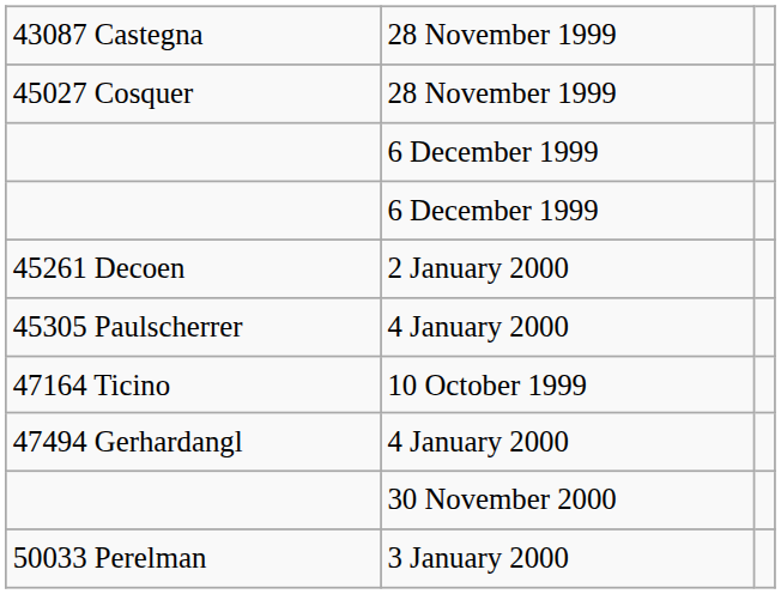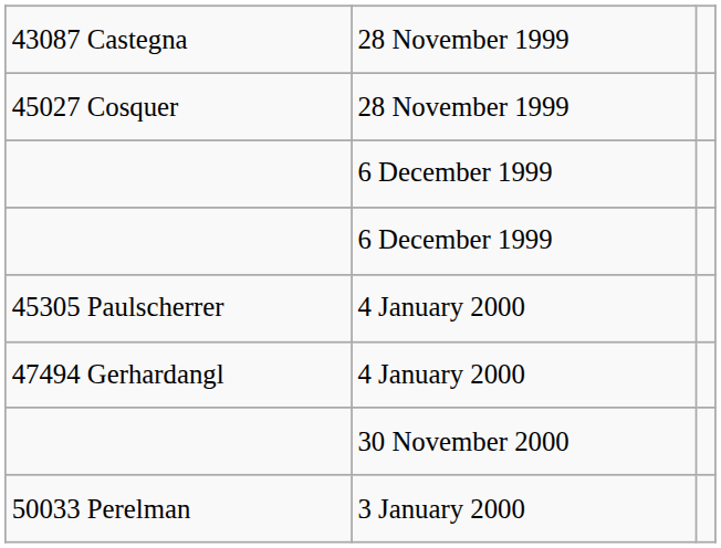 <table class="wikitable" style="font-size: 89%; float: left; width: 26em; margin-right: 1em; height: 280px">
 <tr>
 <td>43087 Castegna</td>
 <td>28 November 1999</td>
 <td></td>
 </tr>
 <tr>
 <td>45027 Cosquer</td>
 <td>28 November 1999</td>
 <td></td>
 </tr>
 <tr>
 <td></td>
 <td>6 December 1999</td>
 <td></td>
 </tr>
 <tr>
 <td></td>
 <td>6 December 1999</td>
 <td></td>
 </tr>
 <tr>
-<td>45261 Decoen</td>
-<td>2 January 2000</td>
-<td></td>
-</tr>
-<tr>
 <td>45305 Paulscherrer</td>
 <td>4 January 2000</td>
-<td></td>
-</tr>
-<tr>
-<td>47164 Ticino</td>
-<td>10 October 1999</td>
 <td></td>
 </tr>
 <tr>
 <td>47494 Gerhardangl</td>
 <td>4 January 2000</td>
 <td></td>
 </tr>
 <tr>
 <td></td>
 <td>30 November 2000</td>
 <td></td>
 </tr>
 <tr>
 <td>50033 Perelman</td>
 <td>3 January 2000</td>
 <td></td>
 </tr>
 </table>
